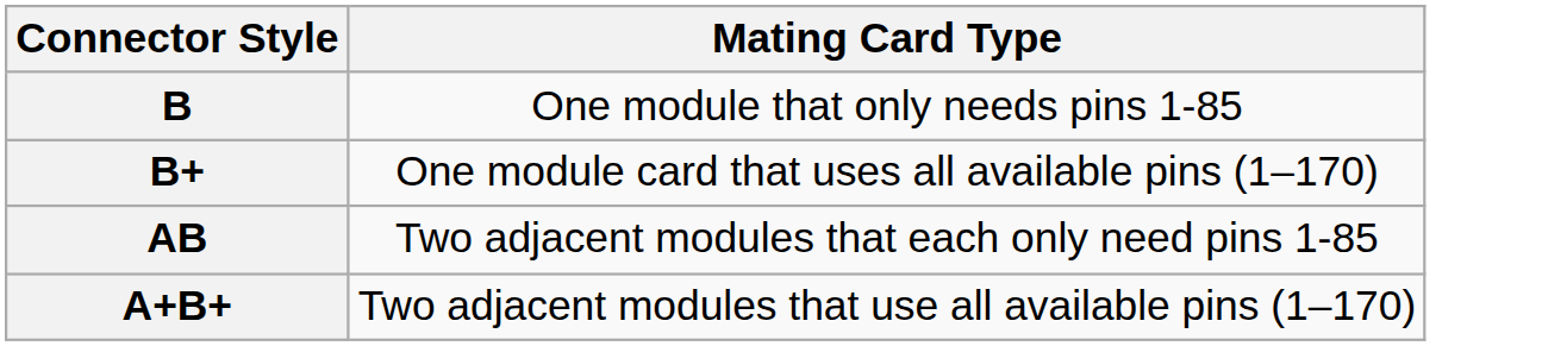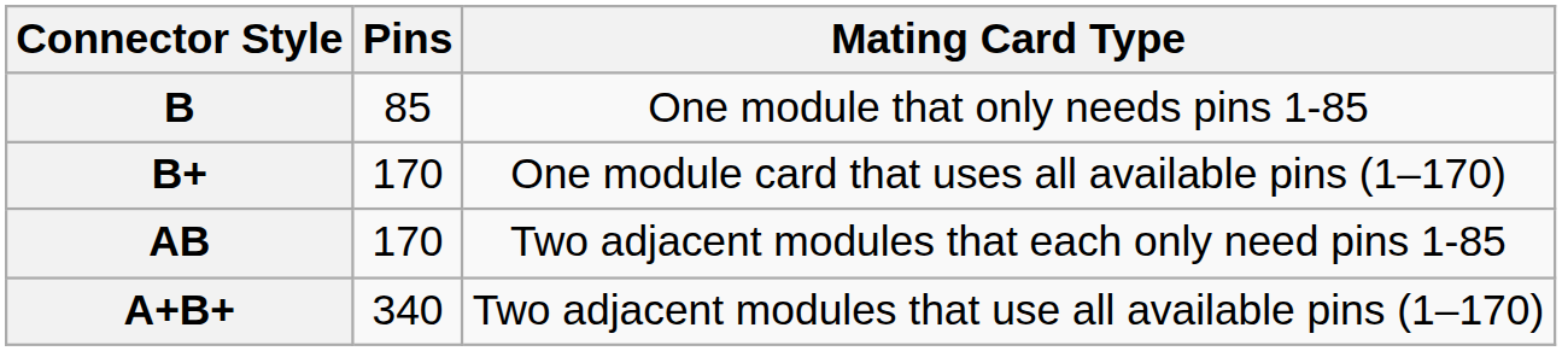 <table class="wikitable" style="text-align:center">
 <tr>
 <th>Connector Style</th>
+<th>Pins</th>
 <th>Mating Card Type</th>
 </tr>
 <tr>
 <th>B</th>
+<td>85</td>
 <td>One module that only needs pins 1-85</td>
 </tr>
 <tr>
 <th>B+</th>
+<td>170</td>
 <td>One module card that uses all available pins (1–170)</td>
 </tr>
 <tr>
 <th>AB</th>
+<td>170</td>
 <td>Two adjacent modules that each only need pins 1-85</td>
 </tr>
 <tr>
 <th>A+B+</th>
+<td>340</td>
 <td>Two adjacent modules that use all available pins (1–170)</td>
 </tr>
 </table>
